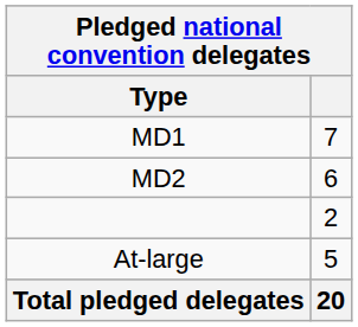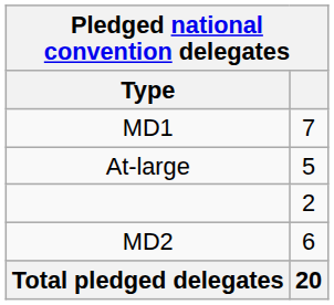 <table class="wikitable sortable" style="font-size:90%;text-align:center;float:right;padding:5px;">
 <tr>
 <th colspan="2">Pledged <a href='#'>national<br>convention</a> delegates</th>
 </tr>
 <tr>
 <th>Type</th>
 <th></th>
 </tr>
 <tr>
 <td>MD1</td>
 <td>7</td>
 </tr>
 <tr>
-<td>MD2</td>
-<td>6</td>
+<td>At-large</td>
+<td>5</td>
 </tr>
 <tr>
 <td></td>
 <td>2</td>
 </tr>
 <tr>
-<td>At-large</td>
-<td>5</td>
+<td>MD2</td>
+<td>6</td>
 </tr>
 <tr>
 <th>Total pledged delegates</th>
 <th>20</th>
 </tr>
 </table>
